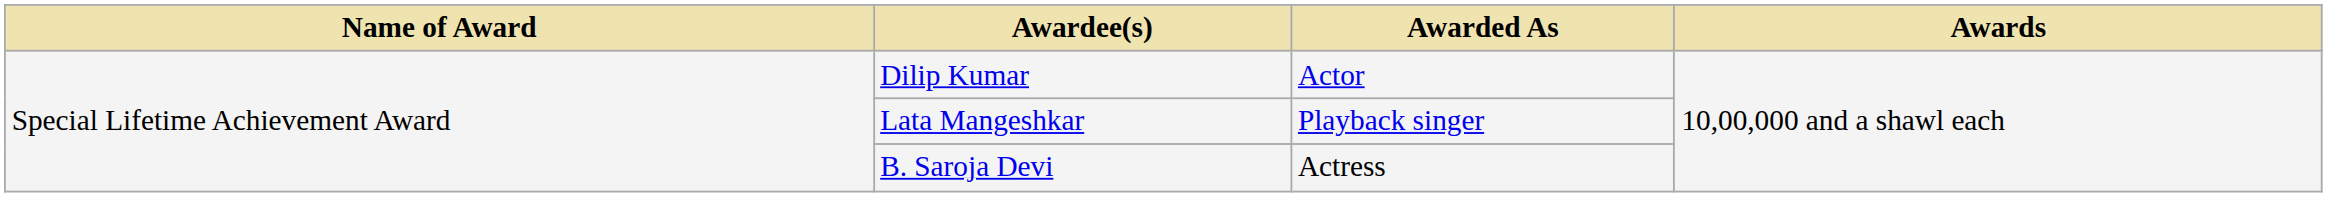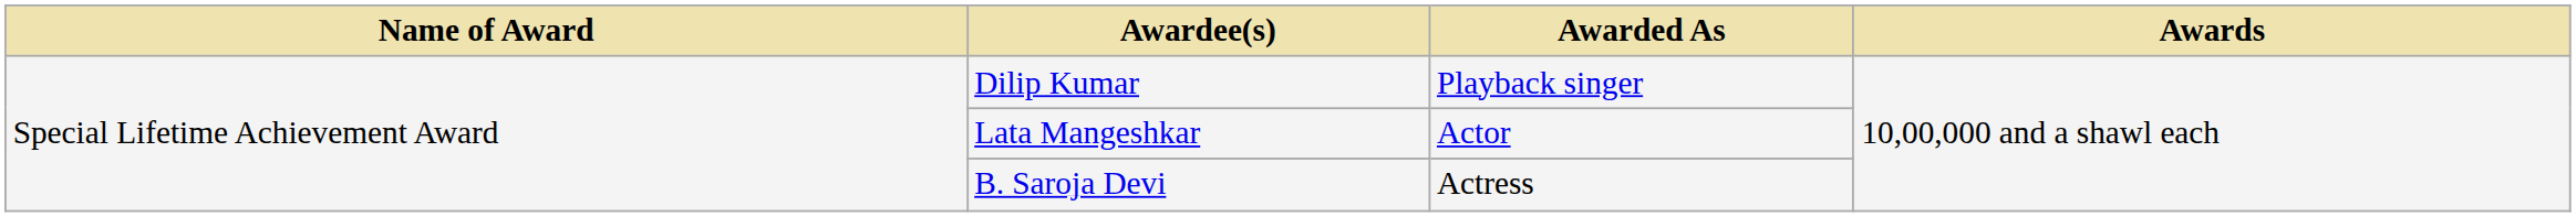 <table class="wikitable sortable" style="width:80%;">
 <tr>
 <th style="background-color:#EFE4B0;">Name of Award</th>
 <th style="background-color:#EFE4B0;">Awardee(s)</th>
 <th style="background-color:#EFE4B0;">Awarded As</th>
 <th style="background-color:#EFE4B0;">Awards</th>
 </tr>
 <tr style="background-color:#F4F4F4">
 <td rowspan="3">Special Lifetime Achievement Award</td>
 <td><a href='#'>Dilip Kumar</a></td>
-<td><a href='#'>Actor</a></td>
+<td><a href='#'>Playback singer</a></td>
 <td rowspan="3"> 10,00,000 and a shawl each</td>
 </tr>
 <tr style="background-color:#F4F4F4">
 <td><a href='#'>Lata Mangeshkar</a></td>
-<td><a href='#'>Playback singer</a></td>
+<td><a href='#'>Actor</a></td>
 </tr>
 <tr style="background-color:#F4F4F4">
 <td><a href='#'>B. Saroja Devi</a></td>
 <td>Actress</td>
 </tr>
 </table>
